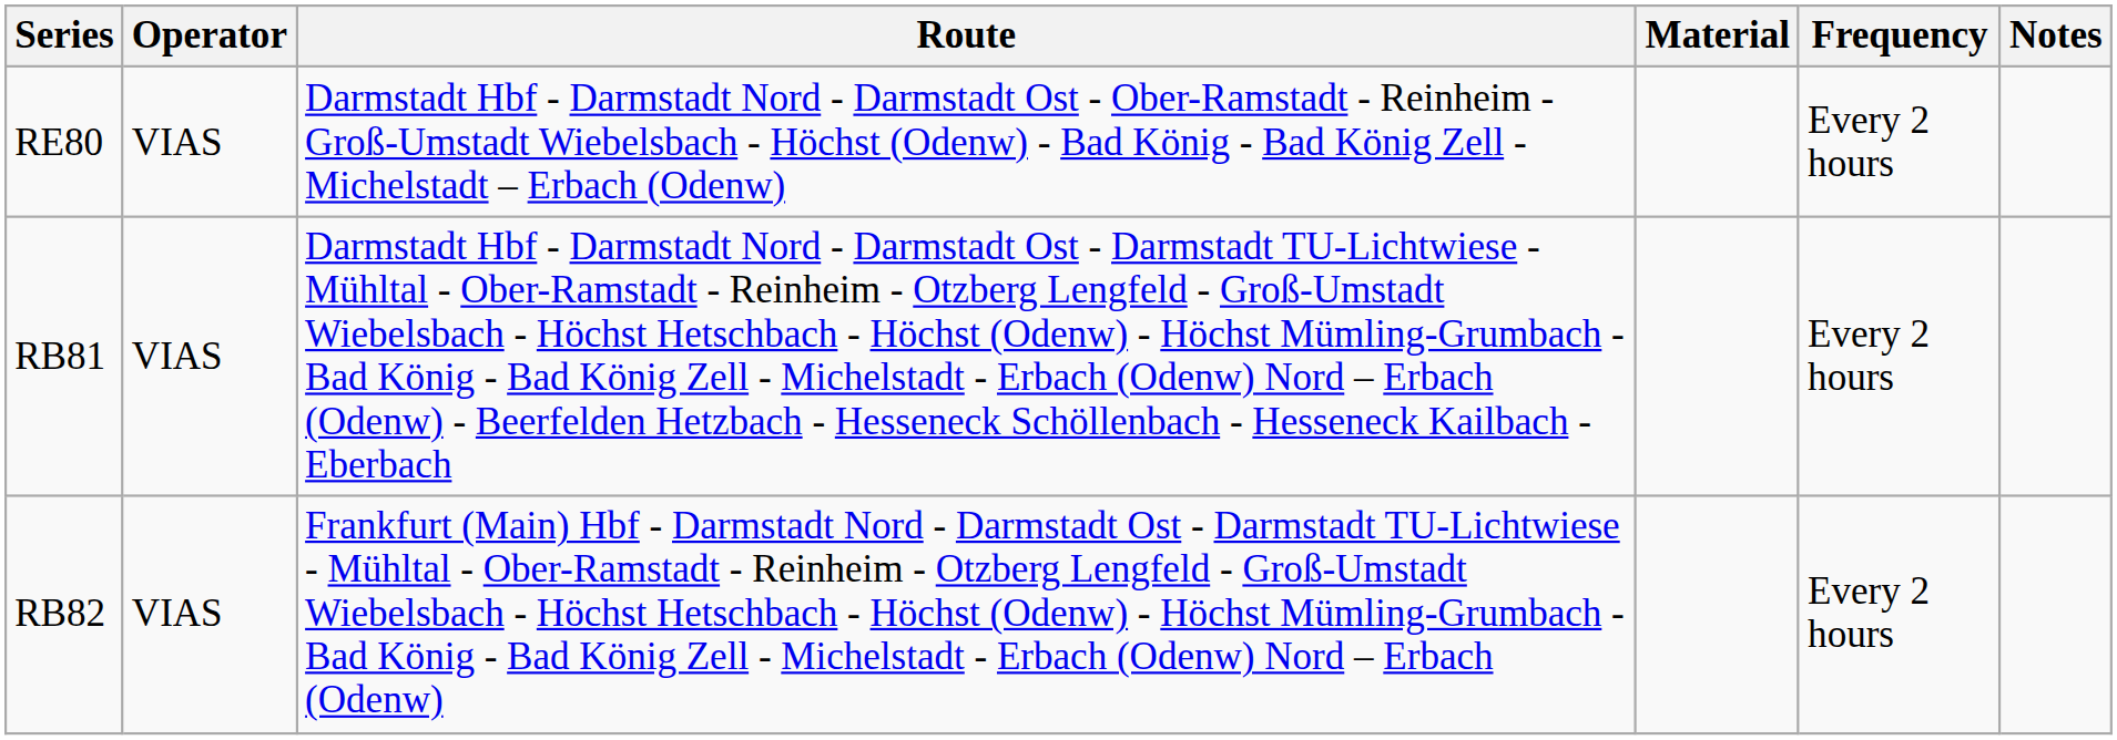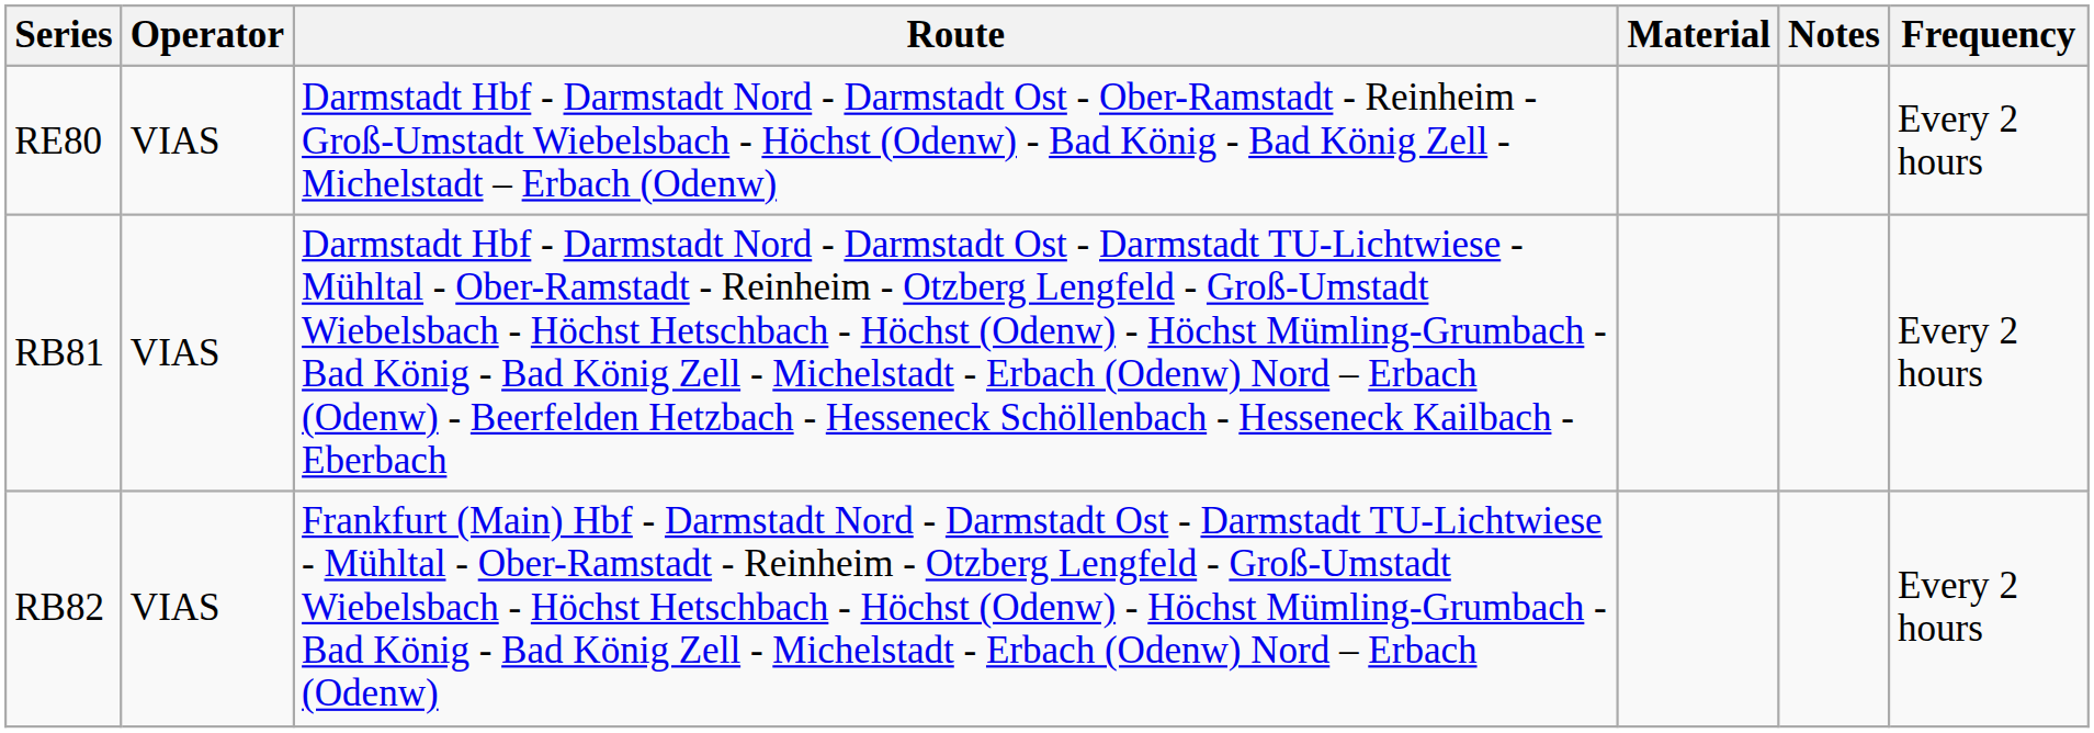 <table class="wikitable vatop">
 <tr>
 <th>Series</th>
 <th>Operator</th>
 <th>Route</th>
 <th>Material</th>
+<th>Notes</th>
 <th>Frequency</th>
-<th>Notes</th>
 </tr>
 <tr>
 <td>RE80</td>
 <td>VIAS</td>
 <td><a href='#'>Darmstadt Hbf</a> - <a href='#'>Darmstadt Nord</a> - <a href='#'>Darmstadt Ost</a> - <a href='#'>Ober-Ramstadt</a> - Reinheim - <a href='#'>Groß-Umstadt Wiebelsbach</a> - <a href='#'>Höchst (Odenw)</a> - <a href='#'>Bad König</a> - <a href='#'>Bad König Zell</a> - <a href='#'>Michelstadt</a> – <a href='#'>Erbach (Odenw)</a></td>
 <td></td>
+<td></td>
 <td>Every 2 hours</td>
-<td></td>
 </tr>
 <tr>
 <td>RB81</td>
 <td>VIAS</td>
 <td><a href='#'>Darmstadt Hbf</a> - <a href='#'>Darmstadt Nord</a> - <a href='#'>Darmstadt Ost</a> - <a href='#'>Darmstadt TU-Lichtwiese</a> - <a href='#'>Mühltal</a> - <a href='#'>Ober-Ramstadt</a> - Reinheim - <a href='#'>Otzberg Lengfeld</a> - <a href='#'>Groß-Umstadt Wiebelsbach</a> - <a href='#'>Höchst Hetschbach</a> - <a href='#'>Höchst (Odenw)</a> - <a href='#'>Höchst Mümling-Grumbach</a> - <a href='#'>Bad König</a> - <a href='#'>Bad König Zell</a> - <a href='#'>Michelstadt</a> - <a href='#'>Erbach (Odenw) Nord</a> – <a href='#'>Erbach (Odenw)</a> - <a href='#'>Beerfelden Hetzbach</a> - <a href='#'>Hesseneck Schöllenbach</a> - <a href='#'>Hesseneck Kailbach</a> - <a href='#'>Eberbach</a></td>
 <td></td>
+<td></td>
 <td>Every 2 hours</td>
-<td></td>
 </tr>
 <tr>
 <td>RB82</td>
 <td>VIAS</td>
 <td><a href='#'>Frankfurt (Main) Hbf</a> - <a href='#'>Darmstadt Nord</a> - <a href='#'>Darmstadt Ost</a> - <a href='#'>Darmstadt TU-Lichtwiese</a> - <a href='#'>Mühltal</a> - <a href='#'>Ober-Ramstadt</a> - Reinheim - <a href='#'>Otzberg Lengfeld</a> - <a href='#'>Groß-Umstadt Wiebelsbach</a> - <a href='#'>Höchst Hetschbach</a> - <a href='#'>Höchst (Odenw)</a> - <a href='#'>Höchst Mümling-Grumbach</a> - <a href='#'>Bad König</a> - <a href='#'>Bad König Zell</a> - <a href='#'>Michelstadt</a> - <a href='#'>Erbach (Odenw) Nord</a> – <a href='#'>Erbach (Odenw)</a></td>
 <td></td>
+<td></td>
 <td>Every 2 hours</td>
-<td></td>
 </tr>
 </table>
